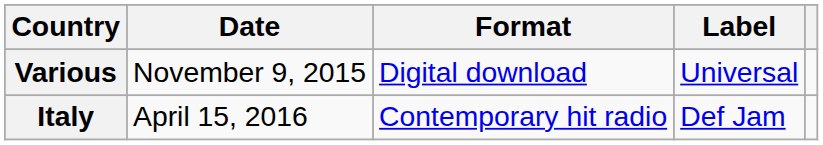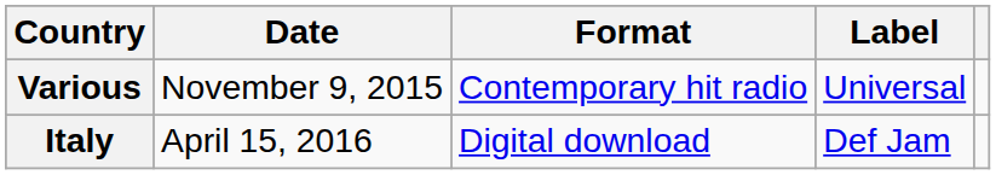 <table class="wikitable plainrowheaders">
 <tr>
 <th scope="col">Country</th>
 <th scope="col">Date</th>
 <th scope="col">Format</th>
 <th scope="col">Label</th>
 <th scope="col"></th>
 </tr>
 <tr>
 <th scope="row">Various</th>
 <td>November 9, 2015</td>
-<td><a href='#'>Digital download</a></td>
+<td><a href='#'>Contemporary hit radio</a></td>
 <td><a href='#'>Universal</a></td>
 <td></td>
 </tr>
 <tr>
 <th scope="row">Italy</th>
 <td>April 15, 2016</td>
-<td><a href='#'>Contemporary hit radio</a></td>
+<td><a href='#'>Digital download</a></td>
 <td><a href='#'>Def Jam</a></td>
 <td></td>
 </tr>
 </table>
